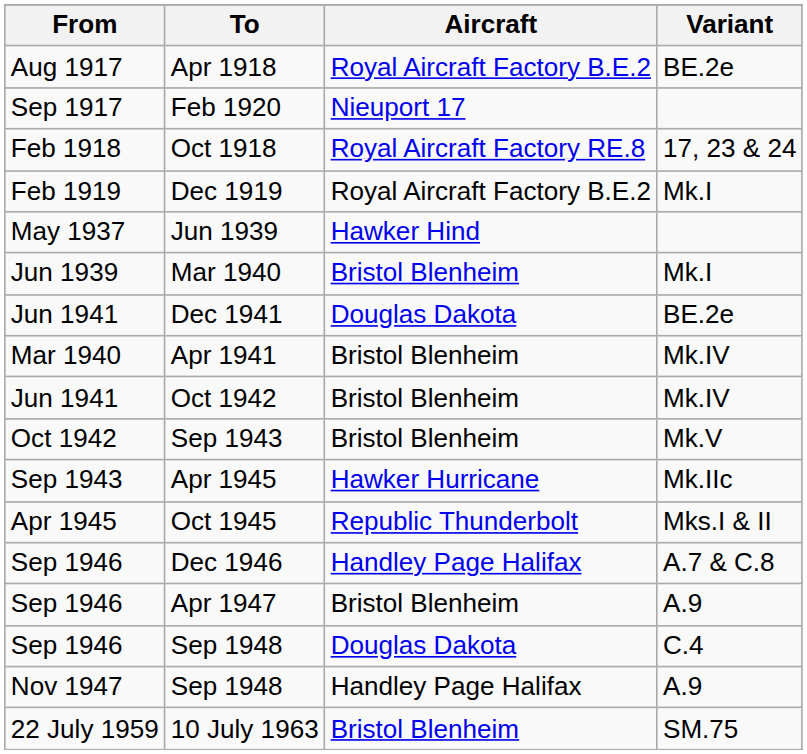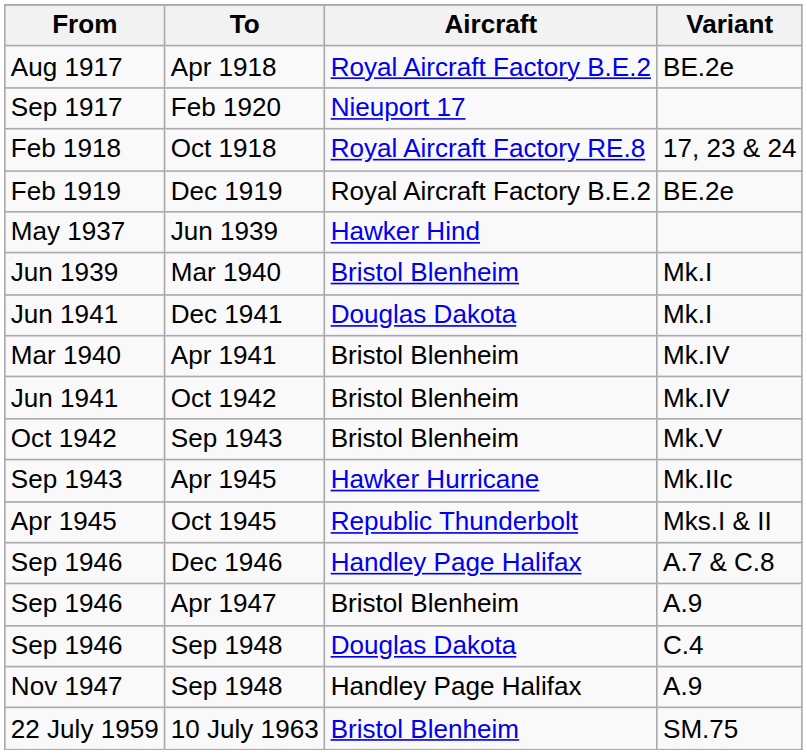 <table class="wikitable">
 <tr>
 </tr>
 <tr>
 <th>From</th>
 <th>To</th>
 <th>Aircraft</th>
 <th>Variant</th>
 </tr>
 <tr>
 <td>Aug 1917</td>
 <td>Apr 1918</td>
 <td><a href='#'>Royal Aircraft Factory B.E.2</a></td>
 <td>BE.2e</td>
 </tr>
 <tr>
 <td>Sep 1917</td>
 <td>Feb 1920</td>
 <td><a href='#'>Nieuport 17</a></td>
 <td></td>
 </tr>
 <tr>
 <td>Feb 1918</td>
 <td>Oct 1918</td>
 <td><a href='#'>Royal Aircraft Factory RE.8</a></td>
 <td>17, 23 & 24</td>
 </tr>
 <tr>
 <td>Feb 1919</td>
 <td>Dec 1919</td>
 <td>Royal Aircraft Factory B.E.2</td>
-<td>Mk.I</td>
+<td>BE.2e</td>
 </tr>
 <tr>
 <td>May 1937</td>
 <td>Jun 1939</td>
 <td><a href='#'>Hawker Hind</a></td>
 <td></td>
 </tr>
 <tr>
 <td>Jun 1939</td>
 <td>Mar 1940</td>
 <td><a href='#'>Bristol Blenheim</a></td>
 <td>Mk.I</td>
 </tr>
 <tr>
 <td>Jun 1941</td>
 <td>Dec 1941</td>
 <td><a href='#'>Douglas Dakota</a></td>
-<td>BE.2e</td>
+<td>Mk.I</td>
 </tr>
 <tr>
 <td>Mar 1940</td>
 <td>Apr 1941</td>
 <td>Bristol Blenheim</td>
 <td>Mk.IV</td>
 </tr>
 <tr>
 <td>Jun 1941</td>
 <td>Oct 1942</td>
 <td>Bristol Blenheim</td>
 <td>Mk.IV</td>
 </tr>
 <tr>
 <td>Oct 1942</td>
 <td>Sep 1943</td>
 <td>Bristol Blenheim</td>
 <td>Mk.V</td>
 </tr>
 <tr>
 <td>Sep 1943</td>
 <td>Apr 1945</td>
 <td><a href='#'>Hawker Hurricane</a></td>
 <td>Mk.IIc</td>
 </tr>
 <tr>
 <td>Apr 1945</td>
 <td>Oct 1945</td>
 <td><a href='#'>Republic Thunderbolt</a></td>
 <td>Mks.I & II</td>
 </tr>
 <tr>
 <td>Sep 1946</td>
 <td>Dec 1946</td>
 <td><a href='#'>Handley Page Halifax</a></td>
 <td>A.7 & C.8</td>
 </tr>
 <tr>
 <td>Sep 1946</td>
 <td>Apr 1947</td>
 <td>Bristol Blenheim</td>
 <td>A.9</td>
 </tr>
 <tr>
 <td>Sep 1946</td>
 <td>Sep 1948</td>
 <td><a href='#'>Douglas Dakota</a></td>
 <td>C.4</td>
 </tr>
 <tr>
 <td>Nov 1947</td>
 <td>Sep 1948</td>
 <td>Handley Page Halifax</td>
 <td>A.9</td>
 </tr>
 <tr>
 <td>22 July 1959</td>
 <td>10 July 1963</td>
 <td><a href='#'>Bristol Blenheim</a></td>
 <td>SM.75</td>
 </tr>
 </table>
